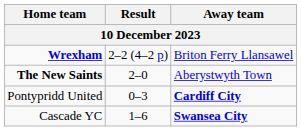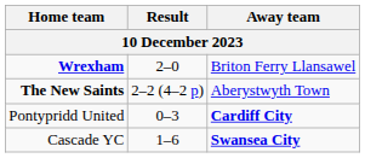 <table class="wikitable">
 <tr>
 <th>Home team</th>
 <th>Result</th>
 <th>Away team</th>
 </tr>
 <tr>
 <th colspan = 3>10 December 2023</th>
 </tr>
 <tr>
 <td style="text-align:right;"><strong><a href='#'>Wrexham</a></strong></td>
-<td style="text-align:center;">2–2 (4–2 <a href='#'>p</a>)</td>
+<td style="text-align:center;">2–0</td>
 <td><a href='#'>Briton Ferry Llansawel</a></td>
 </tr>
 <tr>
 <td style="text-align:right;"><strong>The New Saints</strong></td>
-<td style="text-align:center;">2–0</td>
+<td style="text-align:center;">2–2 (4–2 <a href='#'>p</a>)</td>
 <td><a href='#'>Aberystwyth Town</a></td>
 </tr>
 <tr>
 <td style="text-align:right;">Pontypridd United</td>
 <td style="text-align:center;">0–3</td>
 <td><strong><a href='#'>Cardiff City</a></strong></td>
 </tr>
 <tr>
 <td style="text-align:right;">Cascade YC</td>
 <td style="text-align:center;">1–6</td>
 <td><strong><a href='#'>Swansea City</a></strong></td>
 </tr>
 </table>
